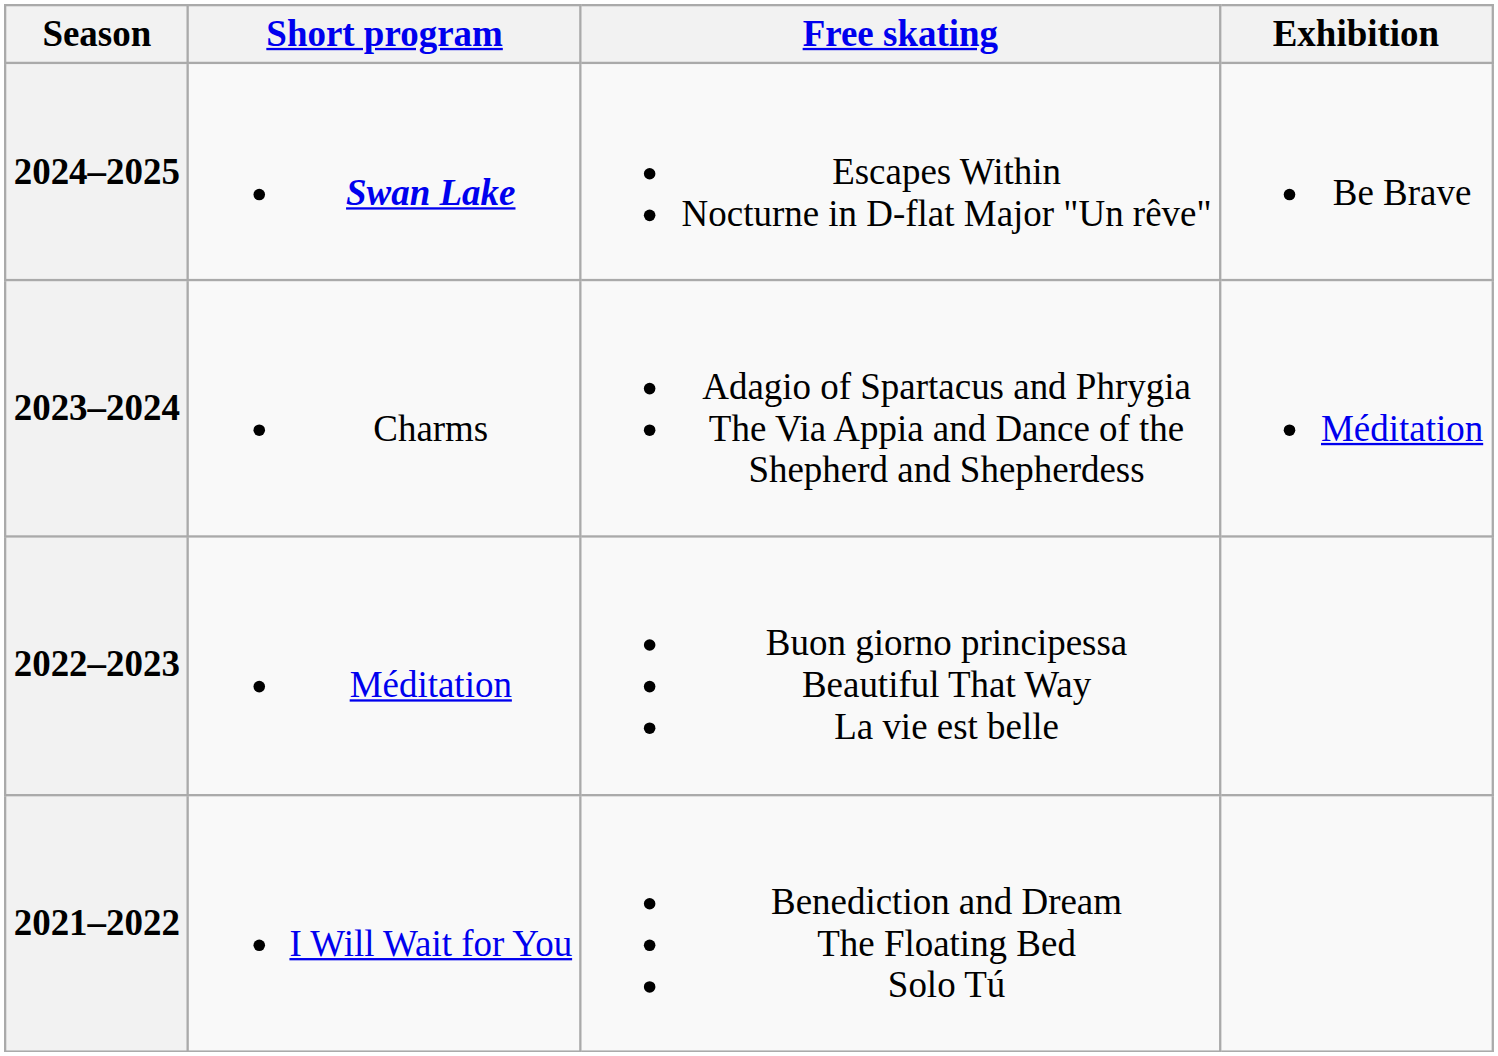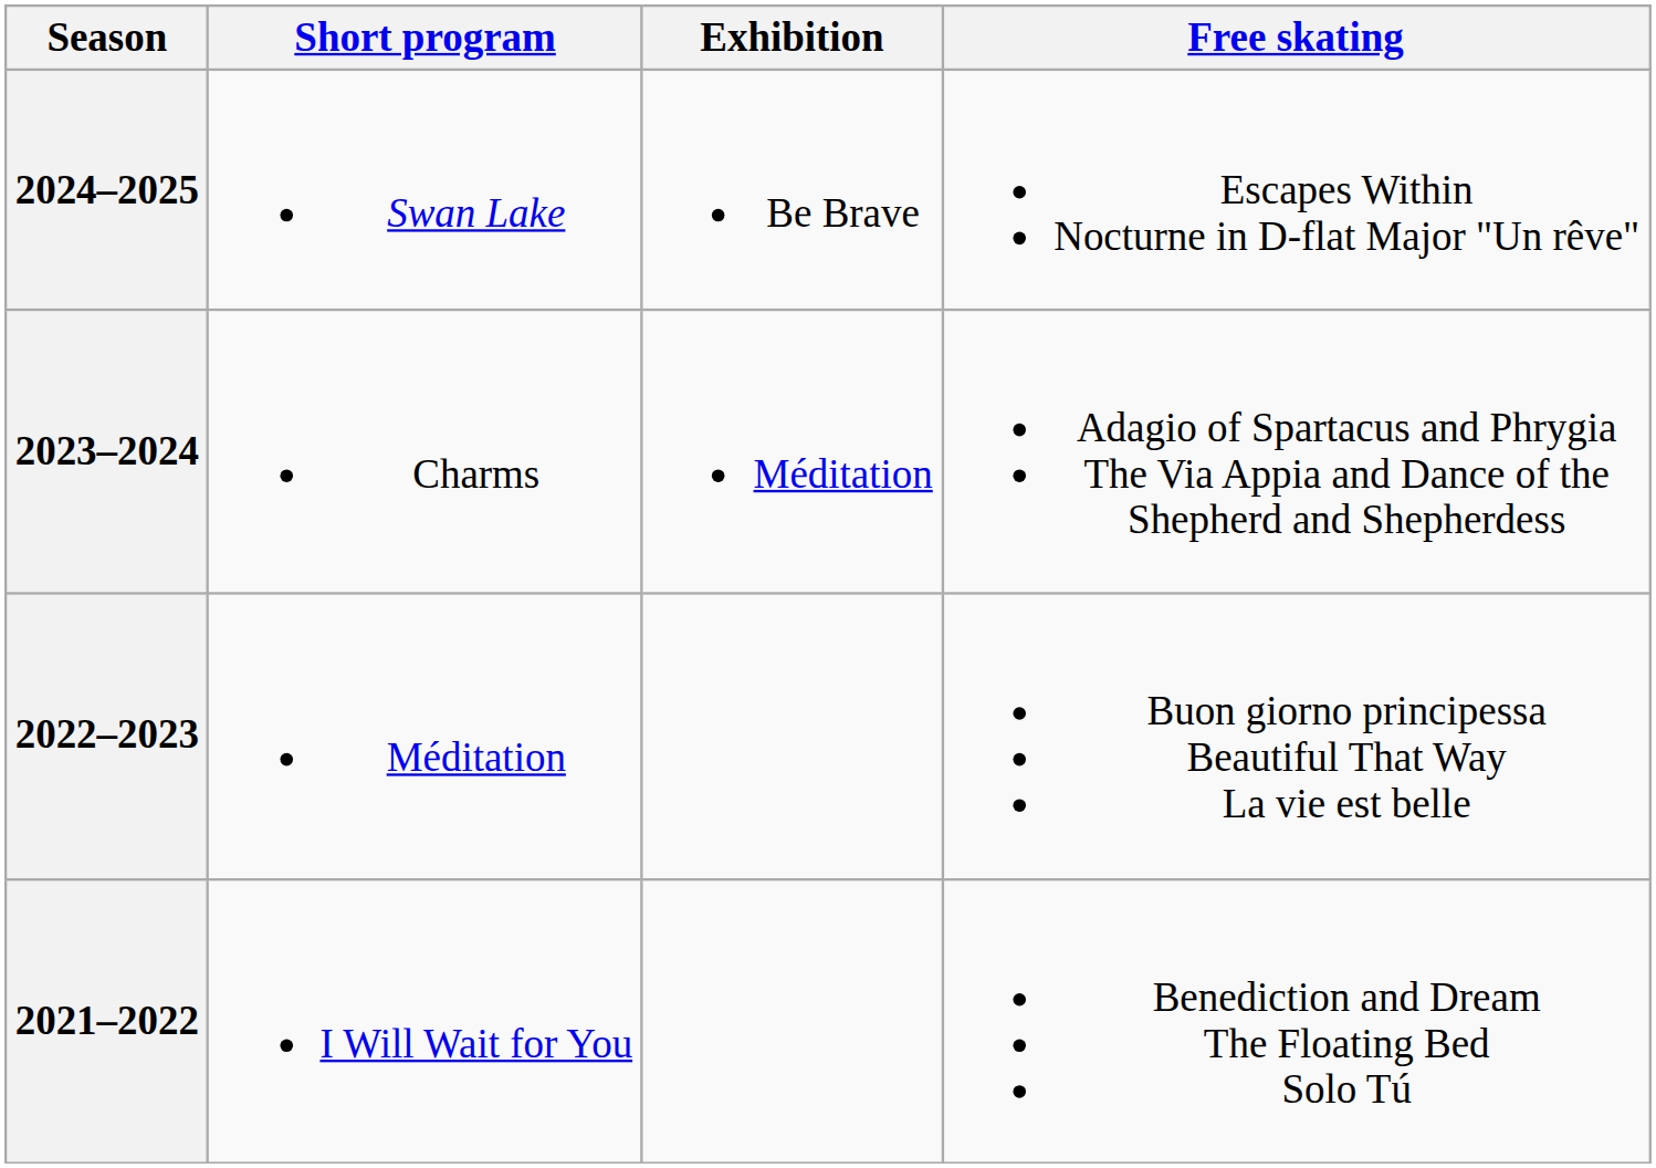 <table class="wikitable" style="text-align:center">
 <tr>
 <th>Season</th>
 <th><a href='#'>Short program</a></th>
+<th>Exhibition</th>
 <th><a href='#'>Free skating</a></th>
-<th>Exhibition</th>
 </tr>
 <tr>
 <th>2024–2025 <br> </th>
-<td><strong><br><ul><li><em><a href='#'>Swan Lake</a></em> <br> </li></ul></strong></td>
+<td><br><ul><li><em><a href='#'>Swan Lake</a></em> <br> </li></ul></td>
+<td><br><ul><li>Be Brave <br> </li></ul></td>
 <td><br><ul><li>Escapes Within <br></li><li>Nocturne in D-flat Major "Un rêve" <br> </li></ul></td>
-<td><br><ul><li>Be Brave <br> </li></ul></td>
 </tr>
 <tr>
 <th>2023–2024 <br> </th>
 <td><br><ul><li>Charms <br> </li></ul></td>
+<td><br><ul><li><a href='#'>Méditation</a> <br> </li></ul></td>
 <td><br><ul><li>Adagio of Spartacus and Phrygia</li><li>The Via Appia and Dance of the <br>Shepherd and Shepherdess <br> </li></ul></td>
-<td><br><ul><li><a href='#'>Méditation</a> <br> </li></ul></td>
 </tr>
 <tr>
 <th>2022–2023 <br> </th>
 <td><br><ul><li><a href='#'>Méditation</a> <br> </li></ul></td>
+<td></td>
 <td><br><ul><li>Buon giorno principessa <br> </li><li>Beautiful That Way <br> </li><li>La vie est belle <br> </li></ul></td>
-<td></td>
 </tr>
 <tr>
 <th>2021–2022 <br> </th>
 <td><br><ul><li><a href='#'>I Will Wait for You</a> <br> </li></ul></td>
+<td></td>
 <td><br><ul><li>Benediction and Dream</li><li>The Floating Bed</li><li>Solo Tú <br> </li></ul></td>
-<td></td>
 </tr>
 </table>
